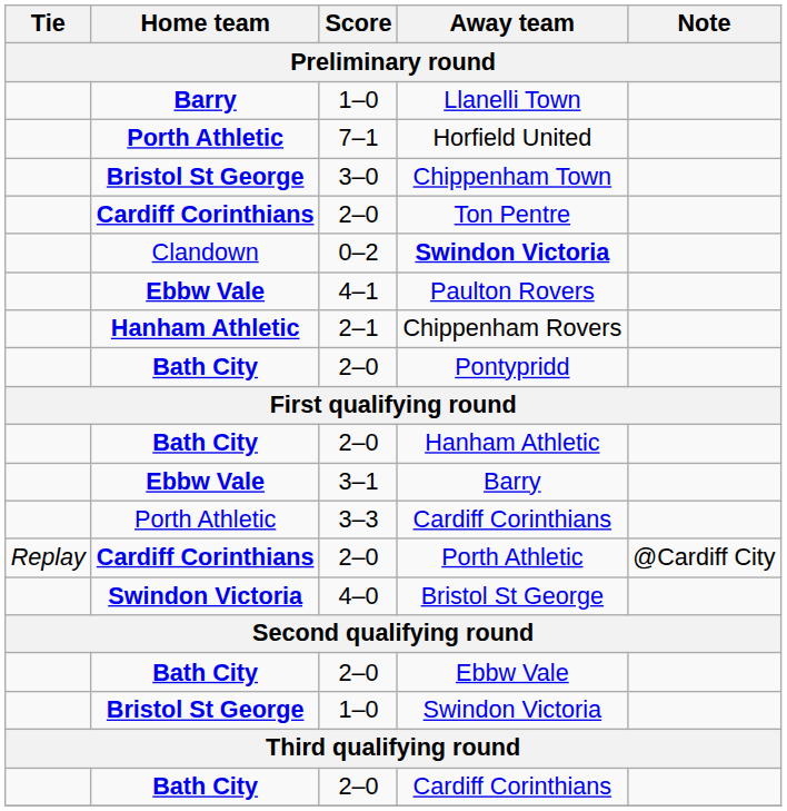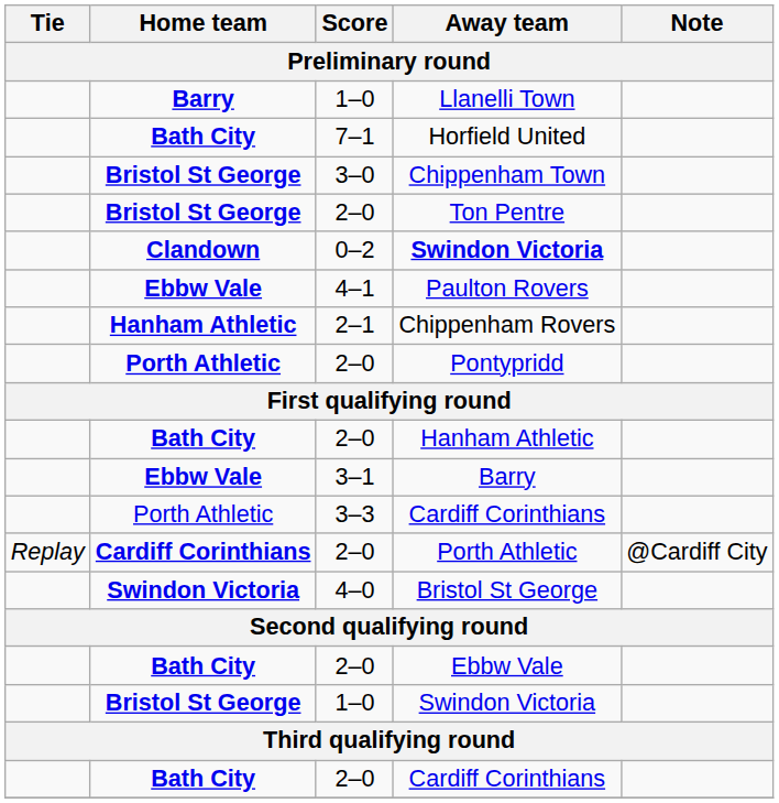 <table class="wikitable" style="text-align:center;">
 <tr>
 <th>Tie</th>
 <th>Home team</th>
 <th>Score</th>
 <th>Away team</th>
 <th>Note</th>
 </tr>
 <tr>
 <th colspan=5>Preliminary round</th>
 </tr>
 <tr>
 <td></td>
 <td><strong><a href='#'>Barry</a></strong></td>
 <td>1–0</td>
 <td><a href='#'>Llanelli Town</a></td>
 <td></td>
 </tr>
 <tr>
 <td></td>
-<td><strong><a href='#'>Porth Athletic</a></strong></td>
+<td><strong><a href='#'>Bath City</a></strong></td>
 <td>7–1</td>
 <td>Horfield United</td>
 <td></td>
 </tr>
 <tr>
 <td></td>
 <td><strong><a href='#'>Bristol St George</a></strong></td>
 <td>3–0</td>
 <td><a href='#'>Chippenham Town</a></td>
 <td></td>
 </tr>
 <tr>
 <td></td>
-<td><strong><a href='#'> Cardiff Corinthians</a></strong></td>
+<td><strong><a href='#'>Bristol St George</a></strong></td>
 <td>2–0</td>
 <td><a href='#'>Ton Pentre</a></td>
 <td></td>
 </tr>
 <tr>
 <td></td>
-<td><a href='#'>Clandown</a></td>
+<td><strong><a href='#'>Clandown</a></strong></td>
 <td>0–2</td>
 <td><strong><a href='#'>Swindon Victoria</a></strong></td>
 <td></td>
 </tr>
 <tr>
 <td></td>
 <td><strong><a href='#'>Ebbw Vale</a></strong></td>
 <td>4–1</td>
 <td><a href='#'>Paulton Rovers</a></td>
 <td></td>
 </tr>
 <tr>
 <td></td>
 <td><strong><a href='#'>Hanham Athletic</a></strong></td>
 <td>2–1</td>
 <td>Chippenham Rovers</td>
 <td></td>
 </tr>
 <tr>
 <td></td>
-<td><strong><a href='#'>Bath City</a></strong></td>
+<td><strong><a href='#'>Porth Athletic</a></strong></td>
 <td>2–0</td>
 <td><a href='#'>Pontypridd</a></td>
 <td></td>
 </tr>
 <tr>
 <th colspan=5>First qualifying round</th>
 </tr>
 <tr>
 <td></td>
 <td><strong><a href='#'>Bath City</a></strong></td>
 <td>2–0</td>
 <td><a href='#'>Hanham Athletic</a></td>
 <td></td>
 </tr>
 <tr>
 <td></td>
 <td><strong><a href='#'>Ebbw Vale</a></strong></td>
 <td>3–1</td>
 <td><a href='#'>Barry</a></td>
 <td></td>
 </tr>
 <tr>
 <td></td>
 <td><a href='#'>Porth Athletic</a></td>
 <td>3–3</td>
 <td><a href='#'> Cardiff Corinthians</a></td>
 <td></td>
 </tr>
 <tr>
 <td><em>Replay</em></td>
 <td><strong><a href='#'> Cardiff Corinthians</a></strong></td>
 <td>2–0</td>
 <td><a href='#'>Porth Athletic</a></td>
 <td>@Cardiff City</td>
 </tr>
 <tr>
 <td></td>
 <td><strong><a href='#'>Swindon Victoria</a></strong></td>
 <td>4–0</td>
 <td><a href='#'>Bristol St George</a></td>
 <td></td>
 </tr>
 <tr>
 <th colspan=5>Second qualifying round</th>
 </tr>
 <tr>
 <td></td>
 <td><strong><a href='#'>Bath City</a></strong></td>
 <td>2–0</td>
 <td><a href='#'>Ebbw Vale</a></td>
 <td></td>
 </tr>
 <tr>
 <td></td>
 <td><strong><a href='#'>Bristol St George</a></strong></td>
 <td>1–0</td>
 <td><a href='#'>Swindon Victoria</a></td>
 <td></td>
 </tr>
 <tr>
 <th colspan=5>Third qualifying round</th>
 </tr>
 <tr>
 <td></td>
 <td><strong><a href='#'>Bath City</a></strong></td>
 <td>2–0</td>
 <td><a href='#'> Cardiff Corinthians</a></td>
 <td></td>
 </tr>
 <tr>
 </tr>
 </table>
